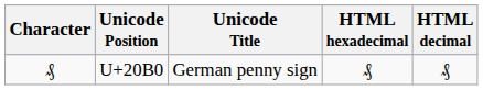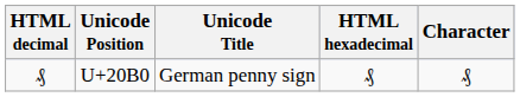 <table class="wikitable">
 <tr bgcolor=#BBCCFF>
-<th>Character</th>
+<th>HTML<br><small>decimal</small></th>
 <th>Unicode<br><small>Position</small></th>
 <th>Unicode<br><small>Title</small></th>
 <th>HTML<br><small>hexadecimal</small></th>
-<th>HTML<br><small>decimal</small></th>
+<th>Character</th>
 </tr>
 <tr>
-<td style="text-align:center">₰</td>
+<td style="text-align:center">&#8368;</td>
 <td style="text-align:center">U+20B0</td>
 <td>German penny sign</td>
 <td style="text-align:center">&#x20B0;</td>
-<td style="text-align:center">&#8368;</td>
+<td style="text-align:center">₰</td>
 </tr>
 </table>
